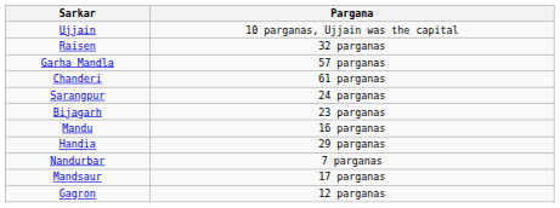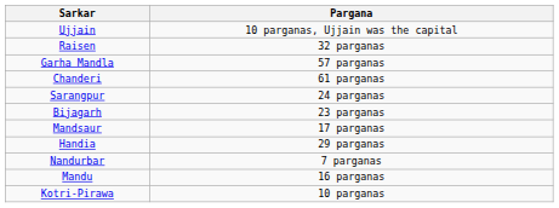 <table class="wikitable" style="width:80%; text-align:center" border="1" align="center">
 <tr>
 <th>Sarkar</th>
 <th>Pargana</th>
 </tr>
 <tr>
 <td><a href='#'>Ujjain</a></td>
 <td>10 parganas, Ujjain was the capital</td>
 </tr>
 <tr>
 <td><a href='#'>Raisen</a></td>
 <td>32 parganas</td>
 </tr>
 <tr>
 <td><a href='#'>Garha Mandla</a></td>
 <td>57 parganas</td>
 </tr>
 <tr>
 <td><a href='#'>Chanderi</a></td>
 <td>61 parganas</td>
 </tr>
 <tr>
 <td><a href='#'>Sarangpur</a></td>
 <td>24 parganas</td>
 </tr>
 <tr>
 <td><a href='#'>Bijagarh</a></td>
 <td>23 parganas</td>
 </tr>
 <tr>
-<td><a href='#'>Mandu</a></td>
-<td>16 parganas</td>
+<td><a href='#'>Mandsaur</a></td>
+<td>17 parganas</td>
 </tr>
 <tr>
 <td><a href='#'>Handia</a></td>
 <td>29 parganas</td>
 </tr>
 <tr>
 <td><a href='#'>Nandurbar</a></td>
 <td>7 parganas</td>
 </tr>
 <tr>
-<td><a href='#'>Mandsaur</a></td>
-<td>17 parganas</td>
+<td><a href='#'>Mandu</a></td>
+<td>16 parganas</td>
 </tr>
 <tr>
-<td><a href='#'>Gagron</a></td>
-<td>12 parganas</td>
+<td><a href='#'>Kotri-Pirawa</a></td>
+<td>10 parganas</td>
 </tr>
 </table>
